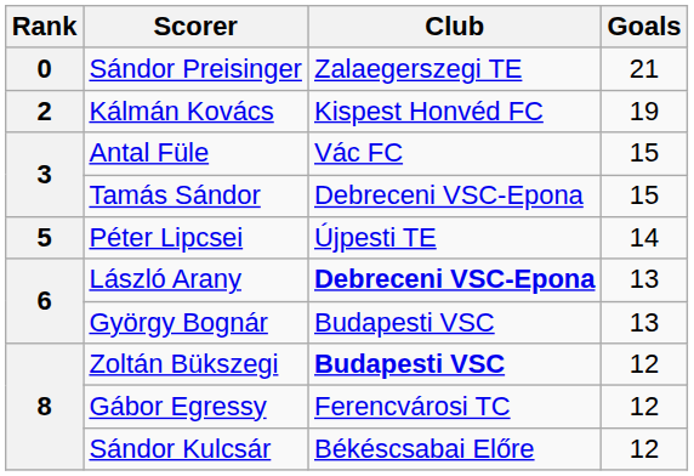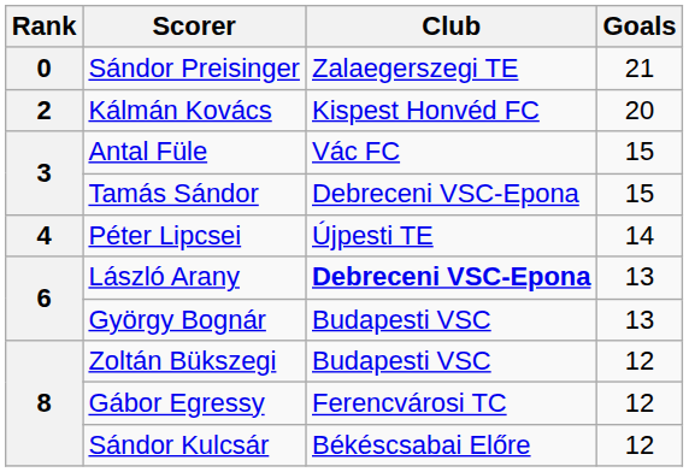 <table class="wikitable" style="text-align:center">
 <tr>
 <th>Rank</th>
 <th>Scorer</th>
 <th>Club</th>
 <th>Goals</th>
 </tr>
 <tr>
 <th rowspan="1">0</th>
 <td align=left> <a href='#'>Sándor Preisinger</a></td>
 <td align=left><a href='#'>Zalaegerszegi TE</a></td>
 <td>21</td>
 </tr>
 <tr>
 <th rowspan="1">2</th>
 <td align=left> <a href='#'>Kálmán Kovács</a></td>
 <td align=left><a href='#'>Kispest Honvéd FC</a></td>
-<td>19</td>
+<td>20</td>
 </tr>
 <tr>
 <th rowspan="2">3</th>
 <td align=left> <a href='#'>Antal Füle</a></td>
 <td align=left><a href='#'>Vác FC</a></td>
 <td>15</td>
 </tr>
 <tr>
 <td align=left> <a href='#'>Tamás Sándor</a></td>
 <td align=left><a href='#'>Debreceni VSC-Epona</a></td>
 <td>15</td>
 </tr>
 <tr>
-<th rowspan="1">5</th>
+<th rowspan="1">4</th>
 <td align=left> <a href='#'>Péter Lipcsei</a></td>
 <td align=left><a href='#'>Újpesti TE</a></td>
 <td>14</td>
 </tr>
 <tr>
 <th rowspan="2">6</th>
 <td align=left> <a href='#'>László Arany</a></td>
 <td align=left><strong><a href='#'>Debreceni VSC-Epona</a></strong></td>
 <td>13</td>
 </tr>
 <tr>
 <td align=left> <a href='#'>György Bognár</a></td>
 <td align=left><a href='#'>Budapesti VSC</a></td>
 <td>13</td>
 </tr>
 <tr>
 <th rowspan="3">8</th>
 <td align=left> <a href='#'>Zoltán Bükszegi</a></td>
-<td align=left><strong><a href='#'>Budapesti VSC</a></strong></td>
+<td align=left><a href='#'>Budapesti VSC</a></td>
 <td>12</td>
 </tr>
 <tr>
 <td align=left> <a href='#'>Gábor Egressy</a></td>
 <td align=left><a href='#'>Ferencvárosi TC</a></td>
 <td>12</td>
 </tr>
 <tr>
 <td align=left> <a href='#'>Sándor Kulcsár</a></td>
 <td align=left><a href='#'>Békéscsabai Előre</a></td>
 <td>12</td>
 </tr>
 </table>
